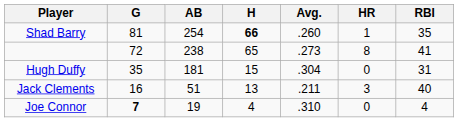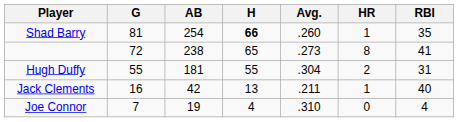 <table class="wikitable sortable">
 <tr>
 <th bgcolor="#DDDDFF" width="16%">Player</th>
 <th bgcolor="#DDDDFF" width="9%">G</th>
 <th bgcolor="#DDDDFF" width="9%">AB</th>
 <th bgcolor="#DDDDFF" width="9%">H</th>
 <th bgcolor="#DDDDFF" width="9%">Avg.</th>
 <th bgcolor="#DDDDFF" width="9%">HR</th>
 <th bgcolor="#DDDDFF" width="9%">RBI</th>
 </tr>
 <tr align="center">
 <td><a href='#'>Shad Barry</a></td>
 <td>81</td>
 <td>254</td>
 <td><strong>66</strong></td>
 <td>.260</td>
 <td>1</td>
 <td>35</td>
 </tr>
 <tr align=center>
 <td></td>
 <td>72</td>
 <td>238</td>
 <td>65</td>
 <td>.273</td>
 <td>8</td>
 <td>41</td>
 </tr>
 <tr align="center">
 <td><a href='#'>Hugh Duffy</a></td>
-<td>35</td>
+<td>55</td>
 <td>181</td>
-<td>15</td>
+<td>55</td>
 <td>.304</td>
-<td>0</td>
+<td>2</td>
 <td>31</td>
 </tr>
 <tr align=center>
 <td><a href='#'>Jack Clements</a></td>
 <td>16</td>
-<td>51</td>
+<td>42</td>
 <td>13</td>
 <td>.211</td>
-<td>3</td>
+<td>1</td>
 <td>40</td>
 </tr>
 <tr align=center>
 <td><a href='#'>Joe Connor</a></td>
-<td><strong>7</strong></td>
+<td>7</td>
 <td>19</td>
 <td>4</td>
 <td>.310</td>
 <td>0</td>
 <td>4</td>
 </tr>
 </table>
